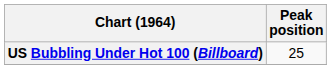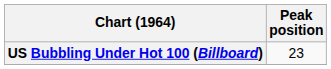 <table class="wikitable sortable plainrowheaders" style="text-align:center">
 <tr>
 <th scope="col">Chart (1964)</th>
 <th scope="col">Peak<br> position</th>
 </tr>
 <tr>
 <th scope="row">US <a href='#'>Bubbling Under Hot 100</a> (<em><a href='#'>Billboard</a></em>)</th>
-<td align="center">25</td>
+<td align="center">23</td>
 </tr>
 <tr>
 </tr>
 <tr>
 </tr>
 </table>
